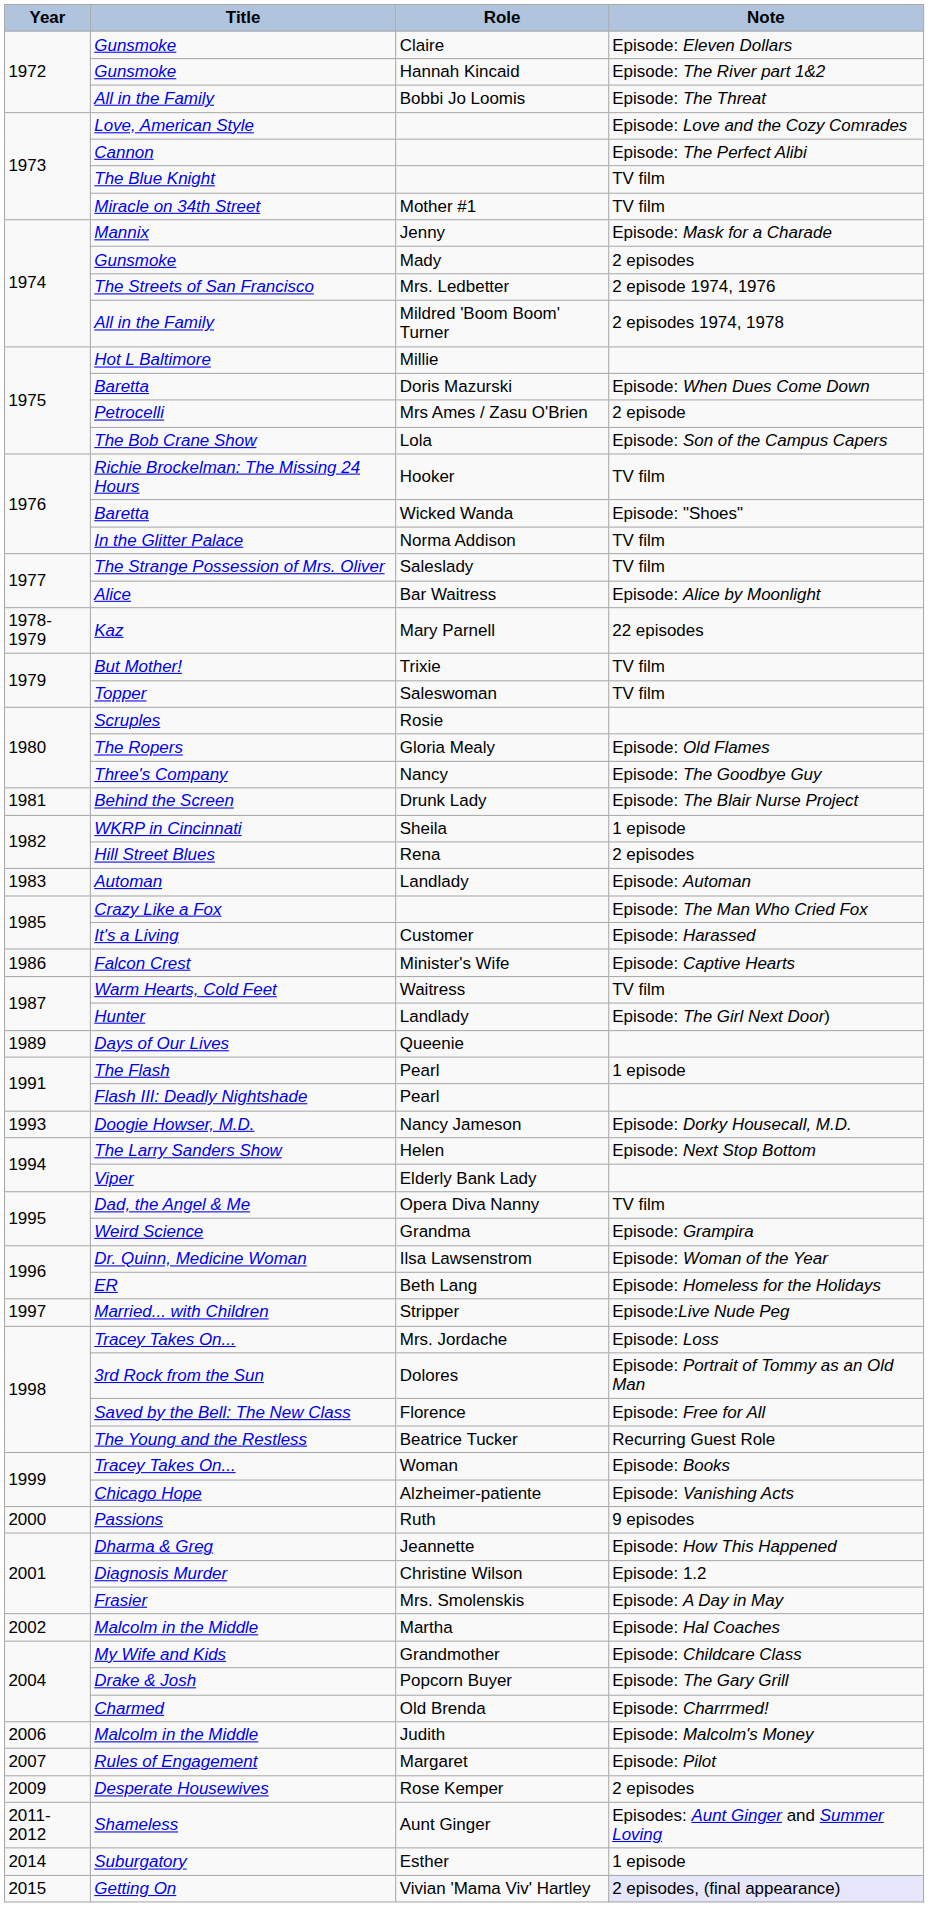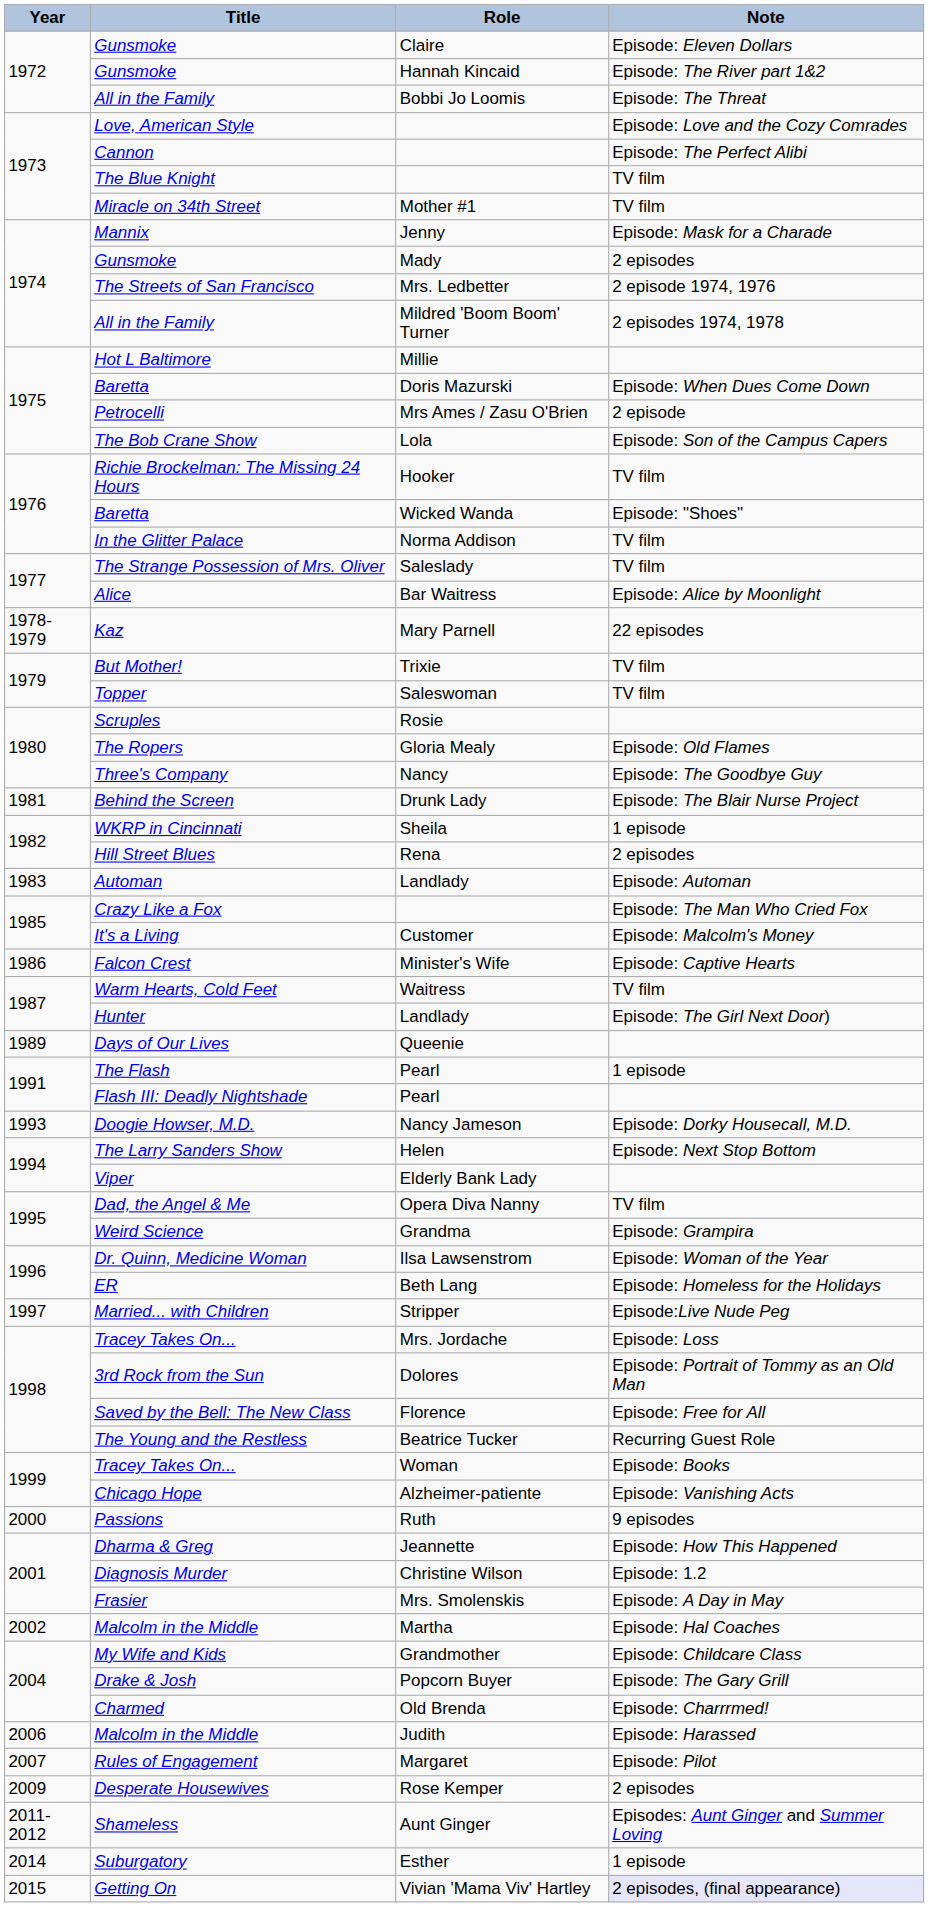 <table class="wikitable">
 <tr>
 <th style="background:#B0C4DE;">Year</th>
 <th style="background:#B0C4DE;">Title</th>
 <th style="background:#B0C4DE;">Role</th>
 <th style="background:#B0C4DE;">Note</th>
 </tr>
 <tr>
 <td rowspan=3>1972</td>
 <td><em><a href='#'>Gunsmoke</a></em></td>
 <td>Claire</td>
 <td>Episode: <em>Eleven Dollars</em></td>
 </tr>
 <tr>
 <td><em><a href='#'>Gunsmoke</a></em></td>
 <td>Hannah Kincaid</td>
 <td>Episode: <em>The River part 1&2</em></td>
 </tr>
 <tr>
 <td><em><a href='#'>All in the Family</a></em></td>
 <td>Bobbi Jo Loomis</td>
 <td>Episode: <em>The Threat</em></td>
 </tr>
 <tr>
 <td rowspan=4>1973</td>
 <td><em><a href='#'>Love, American Style</a></em></td>
 <td></td>
 <td>Episode: <em>Love and the Cozy Comrades</em></td>
 </tr>
 <tr>
 <td><em><a href='#'>Cannon</a></em></td>
 <td></td>
 <td>Episode: <em>The Perfect Alibi</em></td>
 </tr>
 <tr>
 <td><em><a href='#'>The Blue Knight</a></em></td>
 <td></td>
 <td>TV film</td>
 </tr>
 <tr>
 <td><em><a href='#'>Miracle on 34th Street</a></em></td>
 <td>Mother #1</td>
 <td>TV film</td>
 </tr>
 <tr>
 <td rowspan=4>1974</td>
 <td><em><a href='#'>Mannix</a></em></td>
 <td>Jenny</td>
 <td>Episode: <em>Mask for a Charade</em></td>
 </tr>
 <tr>
 <td><em><a href='#'>Gunsmoke</a></em></td>
 <td>Mady</td>
 <td>2 episodes</td>
 </tr>
 <tr>
 <td><em><a href='#'>The Streets of San Francisco</a></em></td>
 <td>Mrs. Ledbetter</td>
 <td>2 episode 1974, 1976</td>
 </tr>
 <tr>
 <td><em><a href='#'>All in the Family</a></em></td>
 <td>Mildred 'Boom Boom' Turner</td>
 <td>2 episodes 1974, 1978</td>
 </tr>
 <tr>
 <td rowspan=4>1975</td>
 <td><em><a href='#'>Hot L Baltimore</a></em></td>
 <td>Millie</td>
 <td></td>
 </tr>
 <tr>
 <td><em><a href='#'>Baretta</a></em></td>
 <td>Doris Mazurski</td>
 <td>Episode: <em>When Dues Come Down</em></td>
 </tr>
 <tr>
 <td><em><a href='#'>Petrocelli</a></em></td>
 <td>Mrs Ames / Zasu O'Brien</td>
 <td>2 episode</td>
 </tr>
 <tr>
 <td><em><a href='#'>The Bob Crane Show</a></em></td>
 <td>Lola</td>
 <td>Episode: <em>Son of the Campus Capers</em></td>
 </tr>
 <tr>
 <td rowspan=3>1976</td>
 <td><em><a href='#'>Richie Brockelman: The Missing 24 Hours</a></em></td>
 <td>Hooker</td>
 <td>TV film</td>
 </tr>
 <tr>
 <td><em><a href='#'>Baretta</a></em></td>
 <td>Wicked Wanda</td>
 <td>Episode: "Shoes"</td>
 </tr>
 <tr>
 <td><em><a href='#'>In the Glitter Palace</a></em></td>
 <td>Norma Addison</td>
 <td>TV film</td>
 </tr>
 <tr>
 <td rowspan=2>1977</td>
 <td><em><a href='#'>The Strange Possession of Mrs. Oliver</a></em></td>
 <td>Saleslady</td>
 <td>TV film</td>
 </tr>
 <tr>
 <td><em><a href='#'>Alice</a></em></td>
 <td>Bar Waitress</td>
 <td>Episode: <em>Alice by Moonlight</em></td>
 </tr>
 <tr>
 <td>1978-1979</td>
 <td><em><a href='#'>Kaz</a></em></td>
 <td>Mary Parnell</td>
 <td>22 episodes</td>
 </tr>
 <tr>
 <td rowspan=2>1979</td>
 <td><em><a href='#'>But Mother!</a></em></td>
 <td>Trixie</td>
 <td>TV film</td>
 </tr>
 <tr>
 <td><em><a href='#'>Topper</a></em></td>
 <td>Saleswoman</td>
 <td>TV film</td>
 </tr>
 <tr>
 <td rowspan=3>1980</td>
 <td><em><a href='#'>Scruples</a></em></td>
 <td>Rosie</td>
 <td></td>
 </tr>
 <tr>
 <td><em><a href='#'>The Ropers</a></em></td>
 <td>Gloria Mealy</td>
 <td>Episode: <em>Old Flames</em></td>
 </tr>
 <tr>
 <td><em><a href='#'>Three's Company</a></em></td>
 <td>Nancy</td>
 <td>Episode: <em>The Goodbye Guy</em></td>
 </tr>
 <tr>
 <td>1981</td>
 <td><em><a href='#'>Behind the Screen</a></em></td>
 <td>Drunk Lady</td>
 <td>Episode: <em>The Blair Nurse Project</em></td>
 </tr>
 <tr>
 <td rowspan=2>1982</td>
 <td><em><a href='#'>WKRP in Cincinnati</a></em></td>
 <td>Sheila</td>
 <td>1 episode</td>
 </tr>
 <tr>
 <td><em><a href='#'>Hill Street Blues</a></em></td>
 <td>Rena</td>
 <td>2 episodes</td>
 </tr>
 <tr>
 <td>1983</td>
 <td><em><a href='#'>Automan</a></em></td>
 <td>Landlady</td>
 <td>Episode: <em>Automan</em></td>
 </tr>
 <tr>
 <td rowspan=2>1985</td>
 <td><em><a href='#'>Crazy Like a Fox</a></em></td>
 <td></td>
 <td>Episode: <em>The Man Who Cried Fox</em></td>
 </tr>
 <tr>
 <td><em><a href='#'>It's a Living</a></em></td>
 <td>Customer</td>
-<td>Episode: <em>Harassed</em></td>
+<td>Episode: <em>Malcolm's Money</em></td>
 </tr>
 <tr>
 <td>1986</td>
 <td><em><a href='#'>Falcon Crest</a></em></td>
 <td>Minister's Wife</td>
 <td>Episode: <em>Captive Hearts</em></td>
 </tr>
 <tr>
 <td rowspan=2>1987</td>
 <td><em><a href='#'>Warm Hearts, Cold Feet</a></em></td>
 <td>Waitress</td>
 <td>TV film</td>
 </tr>
 <tr>
 <td><em><a href='#'>Hunter</a></em></td>
 <td>Landlady</td>
 <td>Episode: <em>The Girl Next Door</em>)</td>
 </tr>
 <tr>
 <td>1989</td>
 <td><em><a href='#'>Days of Our Lives</a></em></td>
 <td>Queenie</td>
 <td></td>
 </tr>
 <tr>
 <td rowspan=2>1991</td>
 <td><em><a href='#'>The Flash</a></em></td>
 <td>Pearl</td>
 <td>1 episode</td>
 </tr>
 <tr>
 <td><em><a href='#'>Flash III: Deadly Nightshade</a></em></td>
 <td>Pearl</td>
 <td></td>
 </tr>
 <tr>
 <td>1993</td>
 <td><em><a href='#'>Doogie Howser, M.D.</a></em></td>
 <td>Nancy Jameson</td>
 <td>Episode: <em>Dorky Housecall, M.D.</em></td>
 </tr>
 <tr>
 <td rowspan=2>1994</td>
 <td><em><a href='#'>The Larry Sanders Show</a></em></td>
 <td>Helen</td>
 <td>Episode: <em>Next Stop Bottom</em></td>
 </tr>
 <tr>
 <td><em><a href='#'>Viper</a></em></td>
 <td>Elderly Bank Lady</td>
 <td></td>
 </tr>
 <tr>
 <td rowspan=2>1995</td>
 <td><em><a href='#'>Dad, the Angel & Me</a></em></td>
 <td>Opera Diva Nanny</td>
 <td>TV film</td>
 </tr>
 <tr>
 <td><em><a href='#'>Weird Science</a></em></td>
 <td>Grandma</td>
 <td>Episode: <em>Grampira</em></td>
 </tr>
 <tr>
 <td rowspan=2>1996</td>
 <td><em><a href='#'>Dr. Quinn, Medicine Woman</a></em></td>
 <td>Ilsa Lawsenstrom</td>
 <td>Episode: <em>Woman of the Year</em></td>
 </tr>
 <tr>
 <td><em><a href='#'>ER</a></em></td>
 <td>Beth Lang</td>
 <td>Episode: <em>Homeless for the Holidays</em></td>
 </tr>
 <tr>
 <td>1997</td>
 <td><em><a href='#'>Married... with Children</a></em></td>
 <td>Stripper</td>
 <td>Episode:<em>Live Nude Peg</em></td>
 </tr>
 <tr>
 <td rowspan=4>1998</td>
 <td><em><a href='#'>Tracey Takes On...</a></em></td>
 <td>Mrs. Jordache</td>
 <td>Episode: <em>Loss</em></td>
 </tr>
 <tr>
 <td><em><a href='#'>3rd Rock from the Sun</a></em></td>
 <td>Dolores</td>
 <td>Episode: <em>Portrait of Tommy as an Old Man</em></td>
 </tr>
 <tr>
 <td><em><a href='#'>Saved by the Bell: The New Class</a></em></td>
 <td>Florence</td>
 <td>Episode: <em>Free for All</em></td>
 </tr>
 <tr>
 <td><em><a href='#'>The Young and the Restless</a></em></td>
 <td>Beatrice Tucker</td>
 <td>Recurring Guest Role</td>
 </tr>
 <tr>
 <td rowspan=2>1999</td>
 <td><em><a href='#'>Tracey Takes On...</a></em></td>
 <td>Woman</td>
 <td>Episode: <em>Books</em></td>
 </tr>
 <tr>
 <td><em><a href='#'>Chicago Hope</a></em></td>
 <td>Alzheimer-patiente</td>
 <td>Episode: <em>Vanishing Acts</em></td>
 </tr>
 <tr>
 <td>2000</td>
 <td><em><a href='#'>Passions</a></em></td>
 <td>Ruth</td>
 <td>9 episodes</td>
 </tr>
 <tr>
 <td rowspan=3>2001</td>
 <td><em><a href='#'>Dharma & Greg</a></em></td>
 <td>Jeannette</td>
 <td>Episode: <em>How This Happened</em></td>
 </tr>
 <tr>
 <td><em><a href='#'>Diagnosis Murder</a></em></td>
 <td>Christine Wilson</td>
 <td>Episode: 1.2</td>
 </tr>
 <tr>
 <td><em><a href='#'>Frasier</a></em></td>
 <td>Mrs. Smolenskis</td>
 <td>Episode: <em>A Day in May</em></td>
 </tr>
 <tr>
 <td>2002</td>
 <td><em><a href='#'>Malcolm in the Middle</a></em></td>
 <td>Martha</td>
 <td>Episode: <em>Hal Coaches</em></td>
 </tr>
 <tr>
 <td rowspan="3">2004</td>
 <td><em><a href='#'>My Wife and Kids</a></em></td>
 <td>Grandmother</td>
 <td>Episode: <em>Childcare Class</em></td>
 </tr>
 <tr>
 <td><a href='#'><em>Drake & Josh</em></a></td>
 <td>Popcorn Buyer</td>
 <td>Episode: <em>The Gary Grill</em></td>
 </tr>
 <tr>
 <td><em><a href='#'>Charmed</a></em></td>
 <td>Old Brenda</td>
 <td>Episode: <em>Charrrmed!</em></td>
 </tr>
 <tr>
 <td>2006</td>
 <td><em><a href='#'>Malcolm in the Middle</a></em></td>
 <td>Judith</td>
-<td>Episode: <em>Malcolm's Money</em></td>
+<td>Episode: <em>Harassed</em></td>
 </tr>
 <tr>
 <td>2007</td>
 <td><em><a href='#'>Rules of Engagement</a></em></td>
 <td>Margaret</td>
 <td>Episode: <em>Pilot</em></td>
 </tr>
 <tr>
 <td>2009</td>
 <td><em><a href='#'>Desperate Housewives</a></em></td>
 <td>Rose Kemper</td>
 <td>2 episodes</td>
 </tr>
 <tr>
 <td>2011-2012</td>
 <td><em><a href='#'>Shameless</a></em></td>
 <td>Aunt Ginger</td>
 <td>Episodes: <em><a href='#'>Aunt Ginger</a></em> and <em><a href='#'>Summer Loving</a></em></td>
 </tr>
 <tr>
 <td>2014</td>
 <td><em><a href='#'>Suburgatory</a></em></td>
 <td>Esther</td>
 <td>1 episode</td>
 </tr>
 <tr>
 <td>2015</td>
 <td><em><a href='#'>Getting On</a></em></td>
 <td>Vivian 'Mama Viv' Hartley</td>
 <td style="background: lavender;">2 episodes, (final appearance)</td>
 </tr>
 </table>
